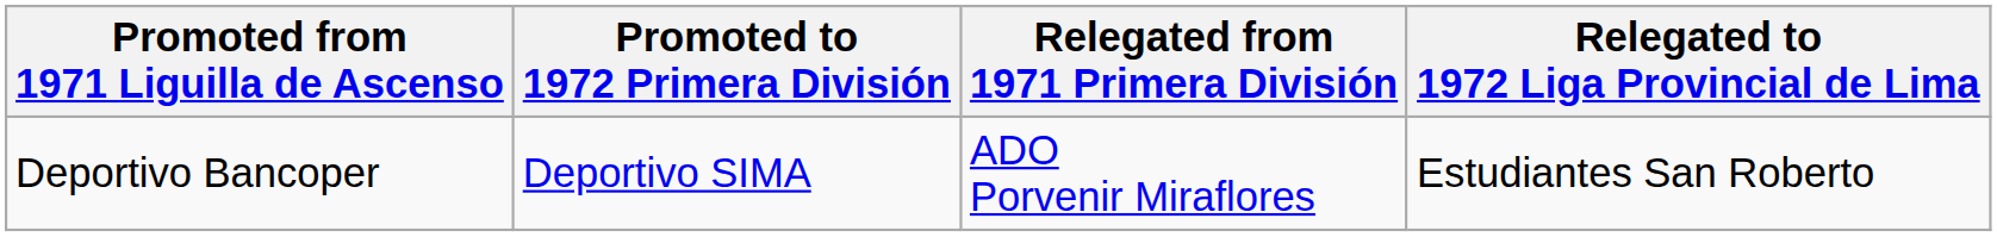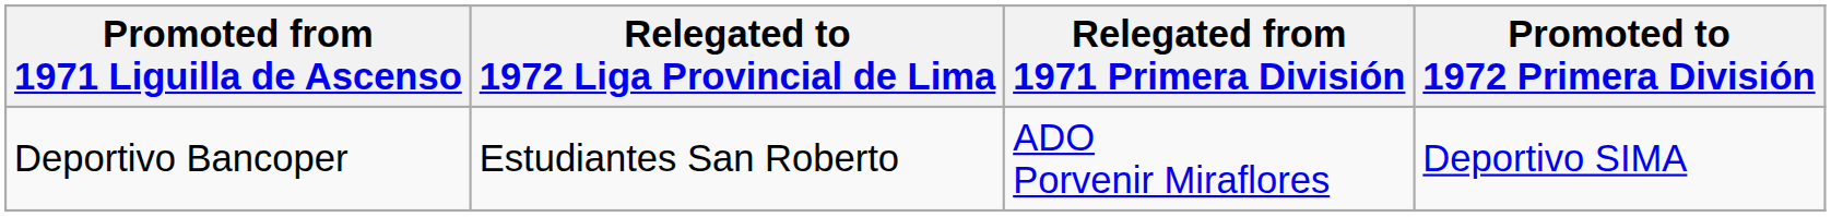 <table class="wikitable">
 <tr>
 <th>Promoted from<br><a href='#'>1971 Liguilla de Ascenso</a></th>
+<th>Relegated to<br><a href='#'>1972 Liga Provincial de Lima</a></th>
+<th>Relegated from<br><a href='#'>1971 Primera División</a></th>
 <th>Promoted to<br><a href='#'>1972 Primera División</a></th>
-<th>Relegated from<br><a href='#'>1971 Primera División</a></th>
-<th>Relegated to<br><a href='#'>1972 Liga Provincial de Lima</a></th>
 </tr>
 <tr>
 <td> Deportivo Bancoper </td>
+<td> Estudiantes San Roberto </td>
+<td> <a href='#'>ADO</a> <br> <a href='#'>Porvenir Miraflores</a> </td>
 <td> <a href='#'>Deportivo SIMA</a> </td>
-<td> <a href='#'>ADO</a> <br> <a href='#'>Porvenir Miraflores</a> </td>
-<td> Estudiantes San Roberto </td>
 </tr>
 </table>
